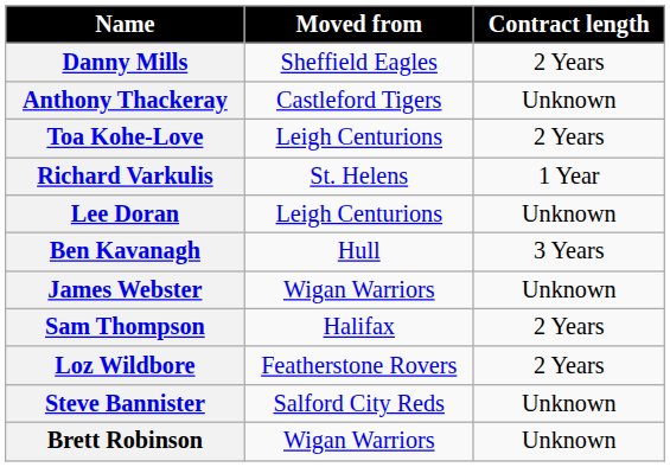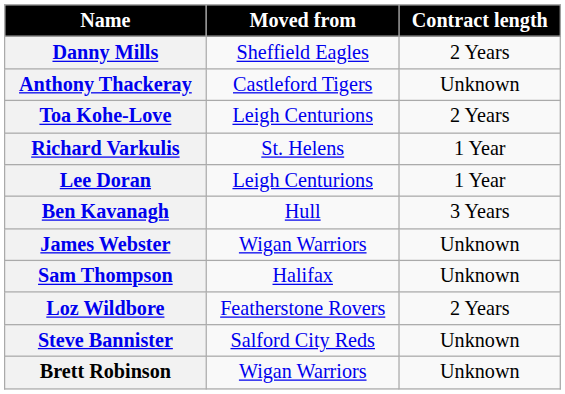 <table class="wikitable" style=text-align:center; width=50%>
 <tr>
 <th scope=col style="background:black; color:white">Name</th>
 <th scope=col style="background:black; color:white">Moved from</th>
 <th scope=col style="background:black; color:white">Contract length</th>
 </tr>
 <tr>
 <th scope=row><a href='#'>Danny Mills</a></th>
 <td><a href='#'>Sheffield Eagles</a></td>
 <td>2 Years</td>
 </tr>
 <tr>
 <th scope=row><a href='#'>Anthony Thackeray</a></th>
 <td><a href='#'>Castleford Tigers</a></td>
 <td>Unknown</td>
 </tr>
 <tr>
 <th scope=row><a href='#'>Toa Kohe-Love</a></th>
 <td><a href='#'>Leigh Centurions</a></td>
 <td>2 Years</td>
 </tr>
 <tr>
 <th scope=row><a href='#'>Richard Varkulis</a></th>
 <td><a href='#'>St. Helens</a></td>
 <td>1 Year</td>
 </tr>
 <tr>
 <th scope=row><a href='#'>Lee Doran</a></th>
 <td><a href='#'>Leigh Centurions</a></td>
-<td>Unknown</td>
+<td>1 Year</td>
 </tr>
 <tr>
 <th scope=row><a href='#'>Ben Kavanagh</a></th>
 <td><a href='#'>Hull</a></td>
 <td>3 Years</td>
 </tr>
 <tr>
 <th scope=row><a href='#'>James Webster</a></th>
 <td><a href='#'>Wigan Warriors</a></td>
 <td>Unknown</td>
 </tr>
 <tr>
 <th scope=row><a href='#'>Sam Thompson</a></th>
 <td><a href='#'>Halifax</a></td>
-<td>2 Years</td>
+<td>Unknown</td>
 </tr>
 <tr>
 <th scope=row><a href='#'>Loz Wildbore</a></th>
 <td><a href='#'>Featherstone Rovers</a></td>
 <td>2 Years</td>
 </tr>
 <tr>
 <th scope=row><a href='#'>Steve Bannister</a></th>
 <td><a href='#'>Salford City Reds</a></td>
 <td>Unknown</td>
 </tr>
 <tr>
 <th scope=row>Brett Robinson</th>
 <td><a href='#'>Wigan Warriors</a></td>
 <td>Unknown</td>
 </tr>
 </table>
